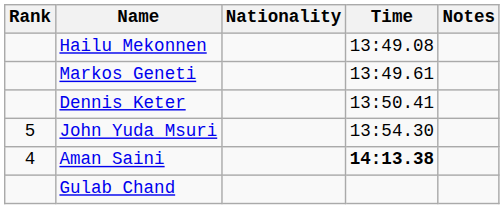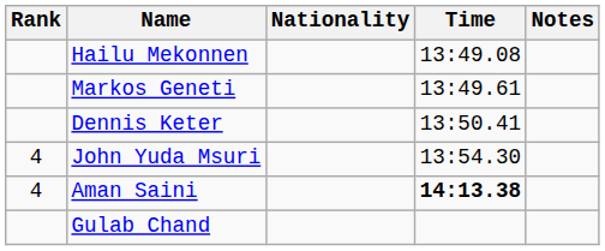 <table class="wikitable sortable" style="text-align:center;font-size:95%">
 <tr>
 <th>Rank</th>
 <th>Name</th>
 <th>Nationality</th>
 <th>Time</th>
 <th>Notes</th>
 </tr>
 <tr>
 <td></td>
 <td align=left><a href='#'>Hailu Mekonnen</a></td>
 <td align=left></td>
 <td>13:49.08</td>
 <td></td>
 </tr>
 <tr>
 <td></td>
 <td align=left><a href='#'>Markos Geneti</a></td>
 <td align=left></td>
 <td>13:49.61</td>
 <td></td>
 </tr>
 <tr>
 <td></td>
 <td align=left><a href='#'>Dennis Keter</a></td>
 <td align=left></td>
 <td>13:50.41</td>
 <td></td>
 </tr>
 <tr>
-<td>5</td>
+<td>4</td>
 <td align=left><a href='#'>John Yuda Msuri</a></td>
 <td align=left></td>
 <td>13:54.30</td>
 <td></td>
 </tr>
 <tr>
 <td>4</td>
 <td align=left><a href='#'>Aman Saini</a></td>
 <td align=left></td>
 <td><strong>14:13.38</strong></td>
 <td></td>
 </tr>
 <tr>
 <td></td>
 <td align=left><a href='#'>Gulab Chand</a></td>
 <td align=left></td>
 <td></td>
 <td></td>
 </tr>
 </table>
